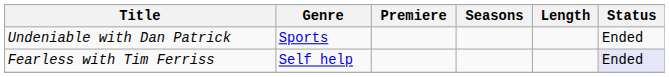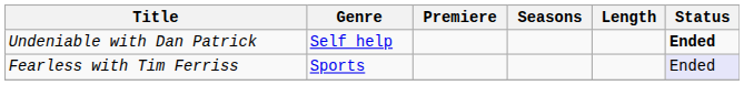 <table class="wikitable sortable" style="width:100%;">
 <tr>
 <th>Title</th>
 <th>Genre</th>
 <th>Premiere</th>
 <th>Seasons</th>
 <th>Length</th>
 <th>Status</th>
 </tr>
 <tr>
 <td><em>Undeniable with Dan Patrick</em></td>
-<td><a href='#'>Sports</a></td>
+<td><a href='#'>Self help</a></td>
 <td></td>
 <td></td>
 <td></td>
-<td>Ended</td>
+<td><strong>Ended</strong></td>
 </tr>
 <tr>
 <td><em>Fearless with Tim Ferriss</em></td>
-<td><a href='#'>Self help</a></td>
+<td><a href='#'>Sports</a></td>
 <td></td>
 <td></td>
 <td></td>
 <td style="background: lavender;">Ended</td>
 </tr>
 <tr>
 </tr>
 </table>
